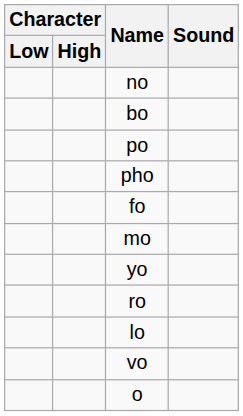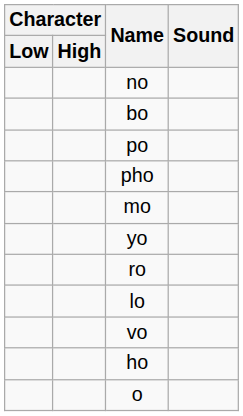 <table class="wikitable" style="text-align: center">
 <tr>
 <th colspan="2">Character</th>
 <th rowspan="2">Name</th>
 <th rowspan="2">Sound</th>
 </tr>
 <tr>
 <th>Low</th>
 <th>High</th>
 </tr>
 <tr>
 <td style="font-size:16pt;"></td>
 <td style="font-size:16pt;"></td>
 <td>no</td>
 <td></td>
 </tr>
 <tr>
 <td style="font-size:16pt;"></td>
 <td style="font-size:16pt;"></td>
 <td>bo</td>
 <td></td>
 </tr>
 <tr>
 <td style="font-size:16pt;"></td>
 <td style="font-size:16pt;"></td>
 <td>po</td>
 <td></td>
 </tr>
 <tr>
 <td style="font-size:16pt;"></td>
 <td style="font-size:16pt;"></td>
 <td>pho</td>
 <td></td>
 </tr>
 <tr>
 <td style="font-size:16pt;"></td>
 <td style="font-size:16pt;"></td>
-<td>fo</td>
-<td></td>
-</tr>
-<tr>
-<td style="font-size:16pt;"></td>
-<td style="font-size:16pt;"></td>
 <td>mo</td>
 <td></td>
 </tr>
 <tr>
 <td style="font-size:16pt;"></td>
 <td style="font-size:16pt;"></td>
 <td>yo</td>
 <td></td>
 </tr>
 <tr>
 <td style="font-size:16pt;"></td>
 <td style="font-size:16pt;"></td>
 <td>ro</td>
 <td></td>
 </tr>
 <tr>
 <td style="font-size:16pt;"></td>
 <td style="font-size:16pt;"></td>
 <td>lo</td>
 <td></td>
 </tr>
 <tr>
 <td style="font-size:16pt;"></td>
 <td style="font-size:16pt;"></td>
 <td>vo</td>
 <td></td>
 </tr>
 <tr>
 <td style="font-size:16pt;"></td>
 <td style="font-size:16pt;"></td>
+<td>ho</td>
+<td></td>
+</tr>
+<tr>
+<td style="font-size:16pt;"></td>
+<td style="font-size:16pt;"></td>
 <td>o</td>
 <td></td>
 </tr>
 </table>
